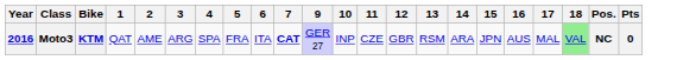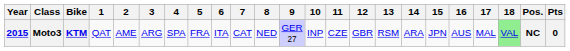 <table class="wikitable" style="text-align:center">
 <tr>
 <th>Year</th>
 <th>Class</th>
 <th>Bike</th>
 <th>1</th>
 <th>2</th>
 <th>3</th>
 <th>4</th>
 <th>5</th>
 <th>6</th>
 <th>7</th>
+<th>8</th>
 <th>9</th>
 <th>10</th>
 <th>11</th>
 <th>12</th>
 <th>13</th>
 <th>14</th>
 <th>15</th>
 <th>16</th>
 <th>17</th>
 <th>18</th>
 <th>Pos.</th>
 <th>Pts</th>
 </tr>
 <tr>
-<th><a href='#'>2016</a></th>
+<th><a href='#'>2015</a></th>
 <th>Moto3</th>
 <th><a href='#'>KTM</a></th>
 <td><a href='#'>QAT</a></td>
 <td><a href='#'>AME</a></td>
 <td><a href='#'>ARG</a></td>
 <td><a href='#'>SPA</a></td>
 <td><a href='#'>FRA</a></td>
 <td><a href='#'>ITA</a></td>
-<td><strong><a href='#'>CAT</a></strong></td>
+<td><a href='#'>CAT</a></td>
+<td><a href='#'>NED</a></td>
 <td style="background:#CFCFFF;"><a href='#'>GER</a><br><small>27</small></td>
 <td><a href='#'>INP</a></td>
 <td><a href='#'>CZE</a></td>
 <td><a href='#'>GBR</a></td>
 <td><a href='#'>RSM</a></td>
 <td><a href='#'>ARA</a></td>
 <td><a href='#'>JPN</a></td>
 <td><a href='#'>AUS</a></td>
 <td><a href='#'>MAL</a></td>
 <td style="background: lightgreen;"><a href='#'>VAL</a></td>
 <th>NC</th>
 <th>0</th>
 </tr>
 </table>
